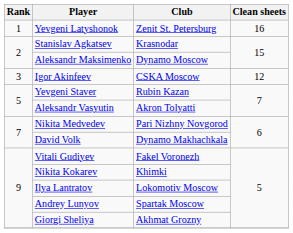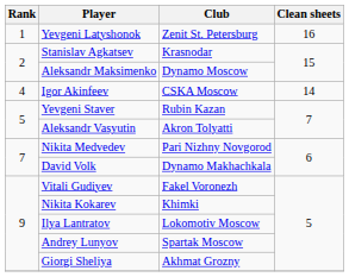 <table class="wikitable" style="text-align: center;">
 <tr>
 <th>Rank</th>
 <th>Player</th>
 <th>Club</th>
 <th>Clean sheets</th>
 </tr>
 <tr>
 <td>1</td>
 <td style="text-align: left;"> <a href='#'>Yevgeni Latyshonok</a></td>
 <td style="text-align: left;"><a href='#'>Zenit St. Petersburg</a></td>
 <td>16</td>
 </tr>
 <tr>
 <td rowspan="2">2</td>
 <td style="text-align: left;"> <a href='#'>Stanislav Agkatsev</a></td>
 <td style="text-align: left;"><a href='#'>Krasnodar</a></td>
 <td rowspan="2">15</td>
 </tr>
 <tr>
 <td style="text-align: left;"> <a href='#'>Aleksandr Maksimenko</a></td>
 <td style="text-align: left;"><a href='#'>Dynamo Moscow</a></td>
 </tr>
 <tr>
-<td>3</td>
+<td>4</td>
 <td style="text-align: left;"> <a href='#'>Igor Akinfeev</a></td>
 <td style="text-align: left;"><a href='#'>CSKA Moscow</a></td>
-<td>12</td>
+<td>14</td>
 </tr>
 <tr>
 <td rowspan="2">5</td>
 <td style="text-align: left;"> <a href='#'>Yevgeni Staver</a></td>
 <td style="text-align: left;"><a href='#'>Rubin Kazan</a></td>
 <td rowspan="2">7</td>
 </tr>
 <tr>
 <td style="text-align: left;"> <a href='#'>Aleksandr Vasyutin</a></td>
 <td style="text-align: left;"><a href='#'>Akron Tolyatti</a></td>
 </tr>
 <tr>
 <td rowspan="2">7</td>
 <td style="text-align: left;"> <a href='#'>Nikita Medvedev</a></td>
 <td style="text-align: left;"><a href='#'>Pari Nizhny Novgorod</a></td>
 <td rowspan="2">6</td>
 </tr>
 <tr>
 <td style="text-align: left;"> <a href='#'>David Volk</a></td>
 <td style="text-align: left;"><a href='#'>Dynamo Makhachkala</a></td>
 </tr>
 <tr>
 <td rowspan="5">9</td>
 <td style="text-align: left;"> <a href='#'>Vitali Gudiyev</a></td>
 <td style="text-align: left;"><a href='#'>Fakel Voronezh</a></td>
 <td rowspan="5">5</td>
 </tr>
 <tr>
 <td style="text-align: left;"> <a href='#'>Nikita Kokarev</a></td>
 <td style="text-align: left;"><a href='#'>Khimki</a></td>
 </tr>
 <tr>
 <td style="text-align: left;"> <a href='#'>Ilya Lantratov</a></td>
 <td style="text-align: left;"><a href='#'>Lokomotiv Moscow</a></td>
 </tr>
 <tr>
 <td style="text-align: left;"> <a href='#'>Andrey Lunyov</a></td>
 <td style="text-align: left;"><a href='#'>Spartak Moscow</a></td>
 </tr>
 <tr>
 <td style="text-align: left;"> <a href='#'>Giorgi Sheliya</a></td>
 <td style="text-align: left;"><a href='#'>Akhmat Grozny</a></td>
 </tr>
 <tr>
 </tr>
 </table>
